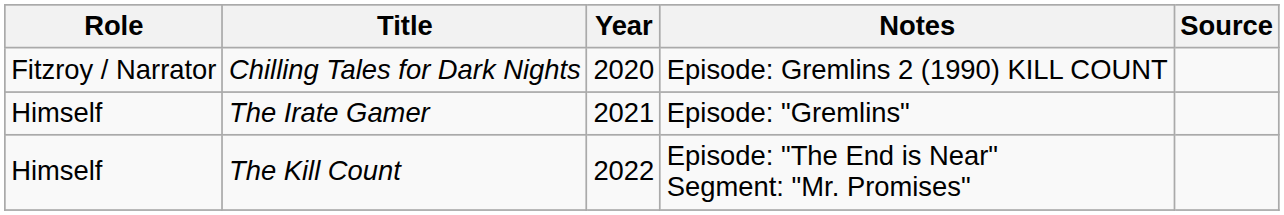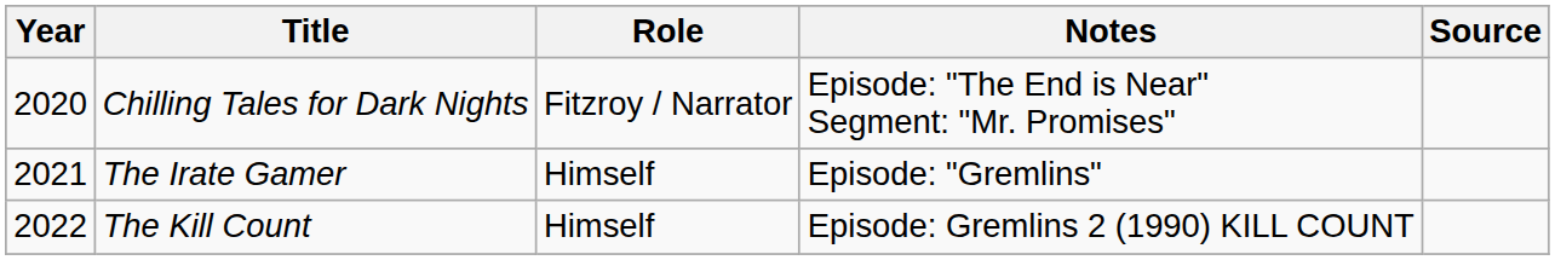 <table class="wikitable sortable plainrowheaders">
 <tr>
+<th>Year</th>
+<th>Title</th>
 <th>Role</th>
-<th>Title</th>
-<th>Year</th>
 <th class="unsortable">Notes</th>
 <th class="unsortable">Source</th>
 </tr>
 <tr>
+<td>2020</td>
+<td><em>Chilling Tales for Dark Nights</em></td>
 <td>Fitzroy / Narrator</td>
-<td><em>Chilling Tales for Dark Nights</em></td>
-<td>2020</td>
-<td>Episode: Gremlins 2 (1990) KILL COUNT</td>
+<td>Episode: "The End is Near"<br>Segment: "Mr. Promises"</td>
 <td></td>
 </tr>
 <tr>
+<td>2021</td>
+<td><em>The Irate Gamer</em></td>
 <td>Himself</td>
-<td><em>The Irate Gamer</em></td>
-<td>2021</td>
 <td>Episode: "Gremlins"</td>
 <td></td>
 </tr>
 <tr>
+<td>2022</td>
+<td><em>The Kill Count</em></td>
 <td>Himself</td>
-<td><em>The Kill Count</em></td>
-<td>2022</td>
-<td>Episode: "The End is Near"<br>Segment: "Mr. Promises"</td>
+<td>Episode: Gremlins 2 (1990) KILL COUNT</td>
 <td></td>
 </tr>
 </table>
